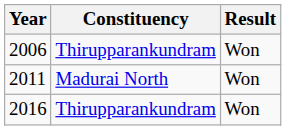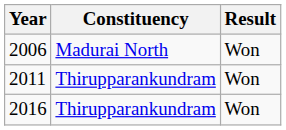 <table class="wikitable">
 <tr>
 <th>Year</th>
 <th>Constituency</th>
 <th>Result</th>
 </tr>
 <tr>
 <td>2006</td>
-<td><a href='#'>Thirupparankundram</a></td>
+<td><a href='#'>Madurai North</a></td>
 <td>Won</td>
 </tr>
 <tr>
 <td>2011</td>
-<td><a href='#'>Madurai North</a></td>
+<td><a href='#'>Thirupparankundram</a></td>
 <td>Won</td>
 </tr>
 <tr>
 <td>2016</td>
 <td><a href='#'>Thirupparankundram</a></td>
 <td>Won</td>
 </tr>
 </table>
